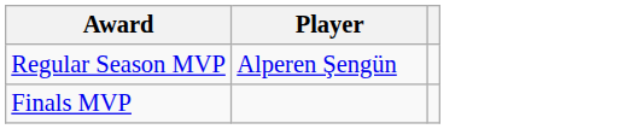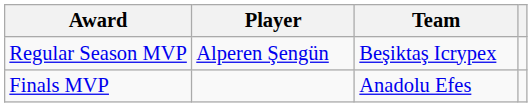 <table class="wikitable sortable" style="text-align:left;">
 <tr>
 <th>Award</th>
 <th width=120>Player</th>
+<th width=120>Team</th>
 <th></th>
 </tr>
 <tr>
 <td><a href='#'>Regular Season MVP</a></td>
 <td> <a href='#'>Alperen Şengün</a></td>
+<td><a href='#'>Beşiktaş Icrypex</a></td>
 <td align=center></td>
 </tr>
 <tr>
 <td><a href='#'>Finals MVP</a></td>
 <td></td>
+<td><a href='#'>Anadolu Efes</a></td>
 <td align=center></td>
 </tr>
 </table>
